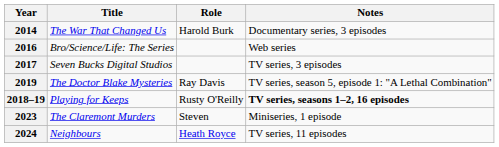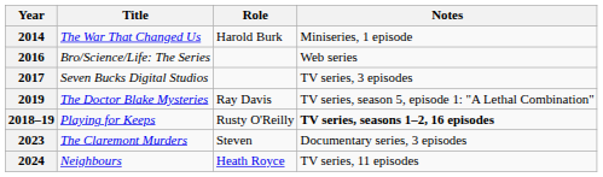 <table class="wikitable sortable plainrowheaders">
 <tr>
 <th scope="col">Year</th>
 <th scope="col">Title</th>
 <th scope="col">Role</th>
 <th scope="col" class="unsortable">Notes</th>
 </tr>
 <tr>
 <th scope="row">2014</th>
 <td><em><a href='#'>The War That Changed Us</a></em></td>
 <td>Harold Burk</td>
-<td>Documentary series, 3 episodes</td>
+<td>Miniseries, 1 episode</td>
 </tr>
 <tr>
 <th scope="row">2016</th>
 <td><em>Bro/Science/Life: The Series</em></td>
 <td></td>
 <td>Web series</td>
 </tr>
 <tr>
 <th scope="row">2017</th>
 <td><em>Seven Bucks Digital Studios</em></td>
 <td></td>
 <td>TV series, 3 episodes</td>
 </tr>
 <tr>
 <th scope="row">2019</th>
 <td><em><a href='#'>The Doctor Blake Mysteries</a></em></td>
 <td>Ray Davis</td>
 <td>TV series, season 5, episode 1: "A Lethal Combination"</td>
 </tr>
 <tr>
 <th scope="row">2018–19</th>
 <td><em><a href='#'>Playing for Keeps</a></em></td>
 <td>Rusty O'Reilly</td>
 <td><strong>TV series, seasons 1–2, 16 episodes</strong></td>
 </tr>
 <tr>
 <th scope="row">2023</th>
 <td><em><a href='#'>The Claremont Murders</a></em></td>
 <td>Steven</td>
-<td>Miniseries, 1 episode</td>
+<td>Documentary series, 3 episodes</td>
 </tr>
 <tr>
 <th scope="row">2024</th>
 <td><em><a href='#'>Neighbours</a></em></td>
 <td><a href='#'>Heath Royce</a></td>
 <td>TV series, 11 episodes</td>
 </tr>
 </table>
